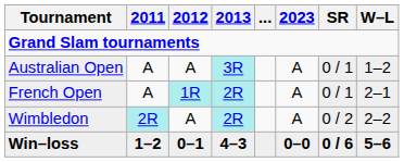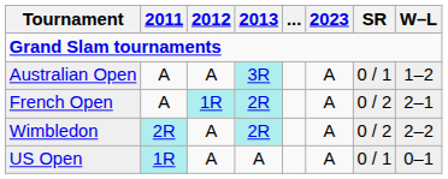 <table class=wikitable style=text-align:center>
 <tr>
 <th>Tournament</th>
 <th><a href='#'>2011</a></th>
 <th><a href='#'>2012</a></th>
 <th><a href='#'>2013</a></th>
 <th>...</th>
 <th><a href='#'>2023</a></th>
 <th>SR</th>
 <th>W–L</th>
 </tr>
 <tr>
 <td colspan="8" style="text-align:left"><a href='#'><strong>Grand Slam tournaments</strong></a></td>
 </tr>
 <tr>
 <td bgcolor=efefef align=left><a href='#'>Australian Open</a></td>
 <td>A</td>
 <td>A</td>
 <td bgcolor=afeeee><a href='#'>3R</a></td>
 <td></td>
 <td>A</td>
 <td bgcolor=efefef>0 / 1</td>
 <td bgcolor=efefef>1–2</td>
 </tr>
 <tr>
 <td bgcolor=efefef align=left><a href='#'>French Open</a></td>
 <td>A</td>
 <td bgcolor=afeeee><a href='#'>1R</a></td>
 <td bgcolor=afeeee><a href='#'>2R</a></td>
 <td></td>
 <td>A</td>
-<td bgcolor=efefef>0 / 1</td>
+<td bgcolor=efefef>0 / 2</td>
 <td bgcolor=efefef>2–1</td>
 </tr>
 <tr>
 <td bgcolor=efefef align=left><a href='#'>Wimbledon</a></td>
 <td bgcolor=afeeee><a href='#'>2R</a></td>
 <td>A</td>
 <td bgcolor=afeeee><a href='#'>2R</a></td>
 <td></td>
 <td>A</td>
 <td bgcolor=efefef>0 / 2</td>
 <td bgcolor=efefef>2–2</td>
 </tr>
-<tr style=font-weight:bold;background:#efefef>
-<td style=text-align:left>Win–loss</td>
-<td>1–2</td>
-<td>0–1</td>
-<td>4–3</td>
+<tr>
+<td bgcolor=efefef align=left><a href='#'>US Open</a></td>
+<td bgcolor=afeeee><a href='#'>1R</a></td>
+<td>A</td>
+<td>A</td>
 <td></td>
-<td>0–0</td>
-<td>0 / 6</td>
-<td>5–6</td>
+<td>A</td>
+<td bgcolor=efefef>0 / 1</td>
+<td bgcolor=efefef>0–1</td>
 </tr>
 </table>
